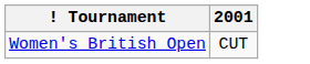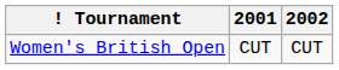 <table class="wikitable" style="font-size:95%;text-align:center;">
 <tr>
 <th>! Tournament</th>
 <th>2001</th>
+<th>2002</th>
 </tr>
 <tr>
 <td align=left><a href='#'>Women's British Open</a></td>
 <td>CUT</td>
+<td>CUT</td>
 </tr>
 </table>
